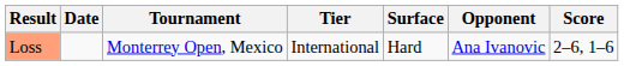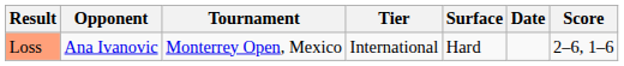 <table class="sortable wikitable">
 <tr>
 <th>Result</th>
-<th>Date</th>
+<th>Opponent</th>
 <th>Tournament</th>
 <th>Tier</th>
 <th>Surface</th>
-<th>Opponent</th>
+<th>Date</th>
 <th class="unsortable">Score</th>
 </tr>
 <tr>
 <td style="background:#ffa07a;">Loss</td>
-<td><a href='#'></a></td>
+<td> <a href='#'>Ana Ivanovic</a></td>
 <td><a href='#'>Monterrey Open</a>, Mexico</td>
 <td>International</td>
 <td>Hard</td>
-<td> <a href='#'>Ana Ivanovic</a></td>
+<td><a href='#'></a></td>
 <td>2–6, 1–6</td>
 </tr>
 </table>
